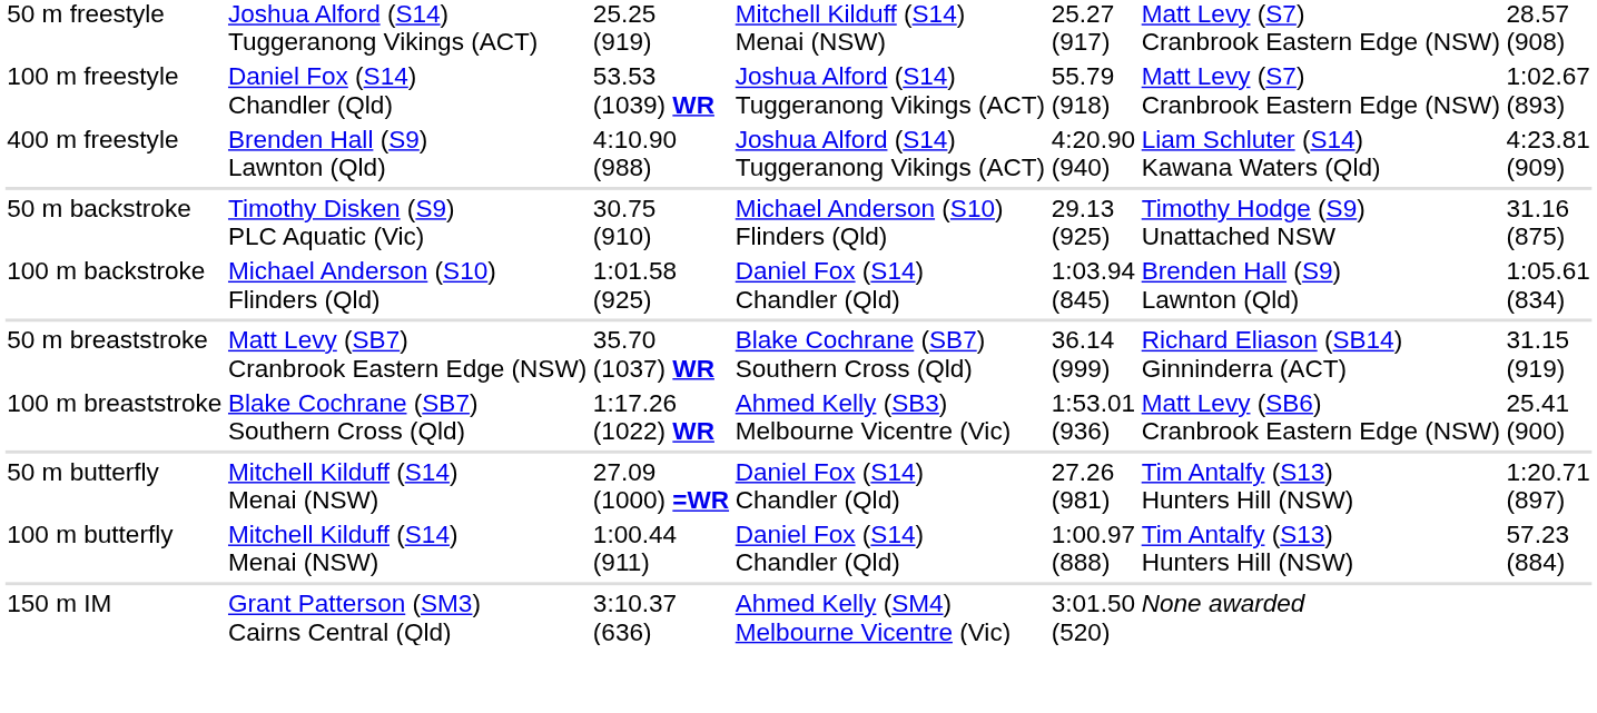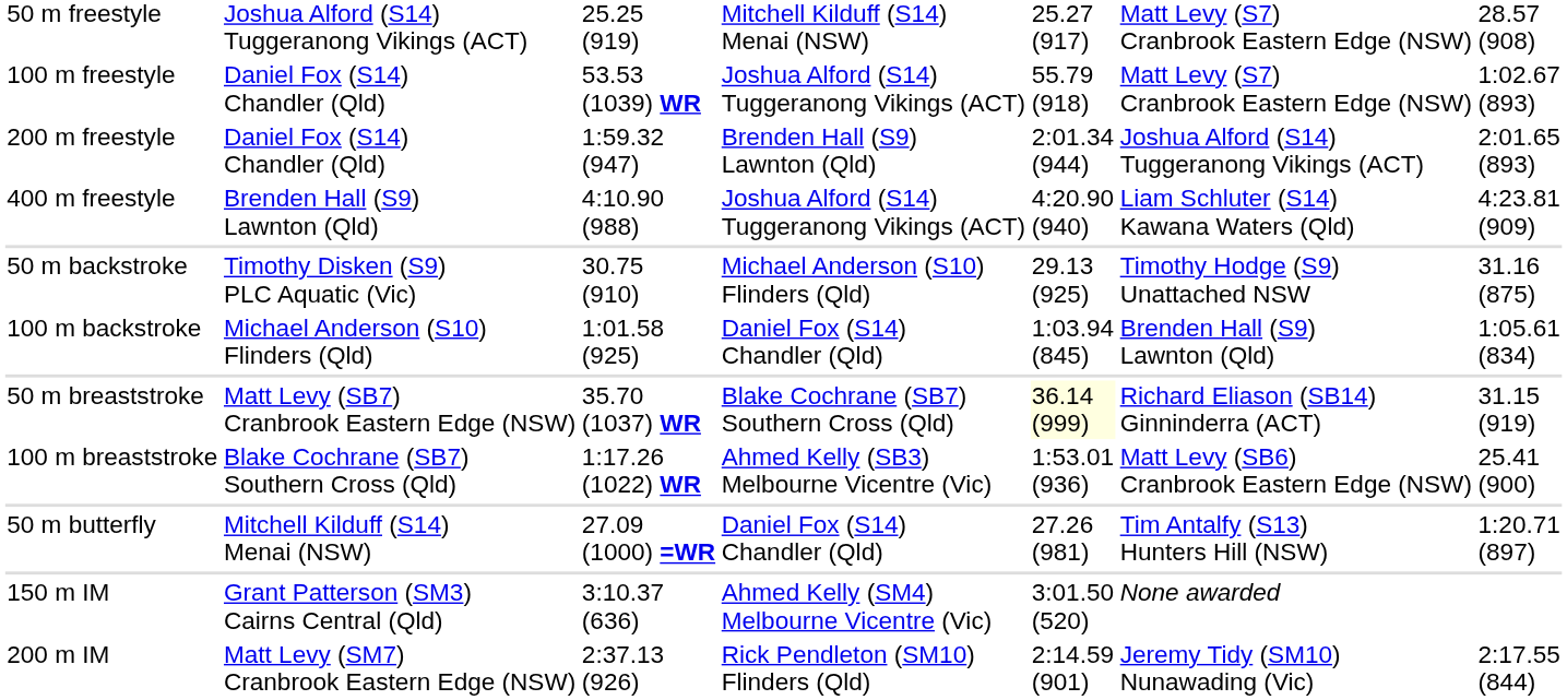 <table>
 <tr valign="top">
 <td>50 m freestyle</td>
 <td><a href='#'>Joshua Alford</a> (<a href='#'>S14</a>)<br>Tuggeranong Vikings (ACT)</td>
 <td>25.25<br>(919)</td>
 <td><a href='#'>Mitchell Kilduff</a> (<a href='#'>S14</a>)<br>Menai (NSW)</td>
 <td>25.27<br>(917)</td>
 <td><a href='#'>Matt Levy</a> (<a href='#'>S7</a>)<br>Cranbrook Eastern Edge (NSW)</td>
 <td>28.57<br>(908)</td>
 </tr>
 <tr valign="top">
 <td>100 m freestyle</td>
 <td><a href='#'>Daniel Fox</a> (<a href='#'>S14</a>)<br>Chandler (Qld)</td>
 <td>53.53<br>(1039) <strong><a href='#'>WR</a></strong></td>
 <td><a href='#'>Joshua Alford</a> (<a href='#'>S14</a>)<br>Tuggeranong Vikings (ACT)</td>
 <td>55.79<br>(918)</td>
 <td><a href='#'>Matt Levy</a> (<a href='#'>S7</a>)<br>Cranbrook Eastern Edge (NSW)</td>
 <td>1:02.67<br>(893)</td>
+</tr>
+<tr valign="top">
+<td>200 m freestyle</td>
+<td><a href='#'>Daniel Fox</a> (<a href='#'>S14</a>)<br>Chandler (Qld)</td>
+<td>1:59.32<br>(947)</td>
+<td><a href='#'>Brenden Hall</a> (<a href='#'>S9</a>)<br>Lawnton (Qld)</td>
+<td>2:01.34<br>(944)</td>
+<td><a href='#'>Joshua Alford</a> (<a href='#'>S14</a>)<br>Tuggeranong Vikings (ACT)</td>
+<td>2:01.65<br>(893)</td>
 </tr>
 <tr valign="top">
 <td>400 m freestyle</td>
 <td><a href='#'>Brenden Hall</a> (<a href='#'>S9</a>)<br>Lawnton (Qld)</td>
 <td>4:10.90<br>(988)</td>
 <td><a href='#'>Joshua Alford</a> (<a href='#'>S14</a>)<br>Tuggeranong Vikings (ACT)</td>
 <td>4:20.90<br>(940)</td>
 <td><a href='#'>Liam Schluter</a> (<a href='#'>S14</a>)<br>Kawana Waters (Qld)</td>
 <td>4:23.81<br>(909)</td>
 </tr>
 <tr bgcolor=#DDDDDD>
 <td colspan=7></td>
 </tr>
 <tr valign="top">
 <td>50 m backstroke</td>
 <td><a href='#'>Timothy Disken</a> (<a href='#'>S9</a>)<br>PLC Aquatic (Vic)</td>
 <td>30.75<br>(910)</td>
 <td><a href='#'>Michael Anderson</a> (<a href='#'>S10</a>)<br>Flinders (Qld)</td>
 <td>29.13<br>(925)</td>
 <td><a href='#'>Timothy Hodge</a> (<a href='#'>S9</a>)<br>Unattached NSW</td>
 <td>31.16<br>(875)</td>
 </tr>
 <tr valign="top">
 <td>100 m backstroke</td>
 <td><a href='#'>Michael Anderson</a> (<a href='#'>S10</a>)<br>Flinders (Qld)</td>
 <td>1:01.58<br>(925)</td>
 <td><a href='#'>Daniel Fox</a> (<a href='#'>S14</a>)<br>Chandler (Qld)</td>
 <td>1:03.94<br>(845)</td>
 <td><a href='#'>Brenden Hall</a> (<a href='#'>S9</a>)<br>Lawnton (Qld)</td>
 <td>1:05.61<br>(834)</td>
 </tr>
 <tr bgcolor=#DDDDDD>
 <td colspan=7></td>
 </tr>
 <tr valign="top">
 <td>50 m breaststroke</td>
 <td><a href='#'>Matt Levy</a> (<a href='#'>SB7</a>)<br>Cranbrook Eastern Edge (NSW)</td>
 <td>35.70<br>(1037) <strong><a href='#'>WR</a></strong></td>
 <td><a href='#'>Blake Cochrane</a> (<a href='#'>SB7</a>)<br>Southern Cross (Qld)</td>
-<td>36.14<br>(999)</td>
+<td style="background: lightyellow;">36.14<br>(999)</td>
 <td><a href='#'>Richard Eliason</a> (<a href='#'>SB14</a>)<br>Ginninderra (ACT)</td>
 <td>31.15<br>(919)</td>
 </tr>
 <tr valign="top">
 <td>100 m breaststroke</td>
 <td><a href='#'>Blake Cochrane</a> (<a href='#'>SB7</a>)<br>Southern Cross (Qld)</td>
 <td>1:17.26<br>(1022) <strong><a href='#'>WR</a></strong></td>
 <td><a href='#'>Ahmed Kelly</a> (<a href='#'>SB3</a>)<br>Melbourne Vicentre (Vic)</td>
 <td>1:53.01<br>(936)</td>
 <td><a href='#'>Matt Levy</a> (<a href='#'>SB6</a>)<br>Cranbrook Eastern Edge (NSW)</td>
 <td>25.41<br>(900)</td>
 </tr>
 <tr bgcolor=#DDDDDD>
 <td colspan=7></td>
 </tr>
 <tr valign="top">
 <td>50 m butterfly</td>
 <td><a href='#'>Mitchell Kilduff</a> (<a href='#'>S14</a>)<br>Menai (NSW)</td>
 <td>27.09<br>(1000) <strong><a href='#'>=WR</a></strong></td>
 <td><a href='#'>Daniel Fox</a> (<a href='#'>S14</a>)<br>Chandler (Qld)</td>
 <td>27.26<br>(981)</td>
 <td><a href='#'>Tim Antalfy</a> (<a href='#'>S13</a>)<br>Hunters Hill (NSW)</td>
 <td>1:20.71<br>(897)</td>
 </tr>
-<tr valign="top">
-<td>100 m butterfly</td>
-<td><a href='#'>Mitchell Kilduff</a> (<a href='#'>S14</a>)<br>Menai (NSW)</td>
-<td>1:00.44<br>(911)</td>
-<td><a href='#'>Daniel Fox</a> (<a href='#'>S14</a>)<br>Chandler (Qld)</td>
-<td>1:00.97<br>(888)</td>
-<td><a href='#'>Tim Antalfy</a> (<a href='#'>S13</a>)<br>Hunters Hill (NSW)</td>
-<td>57.23<br>(884)</td>
-</tr>
 <tr bgcolor=#DDDDDD>
 <td colspan=7></td>
 </tr>
 <tr valign="top">
 <td>150 m IM</td>
 <td><a href='#'>Grant Patterson</a> (<a href='#'>SM3</a>)<br>Cairns Central (Qld)</td>
 <td>3:10.37<br>(636)</td>
 <td><a href='#'>Ahmed Kelly</a> (<a href='#'>SM4</a>)<br><a href='#'>Melbourne Vicentre</a> (Vic)</td>
 <td>3:01.50<br>(520)</td>
 <td><em>None awarded</em></td>
 <td><br></td>
 </tr>
+<tr valign="top">
+<td>200 m IM</td>
+<td><a href='#'>Matt Levy</a> (<a href='#'>SM7</a>)<br>Cranbrook Eastern Edge (NSW)</td>
+<td>2:37.13<br>(926)</td>
+<td><a href='#'>Rick Pendleton</a> (<a href='#'>SM10</a>)<br>Flinders (Qld)</td>
+<td>2:14.59<br>(901)</td>
+<td><a href='#'>Jeremy Tidy</a> (<a href='#'>SM10</a>)<br>Nunawading (Vic)</td>
+<td>2:17.55<br>(844)</td>
+</tr>
 </table>
